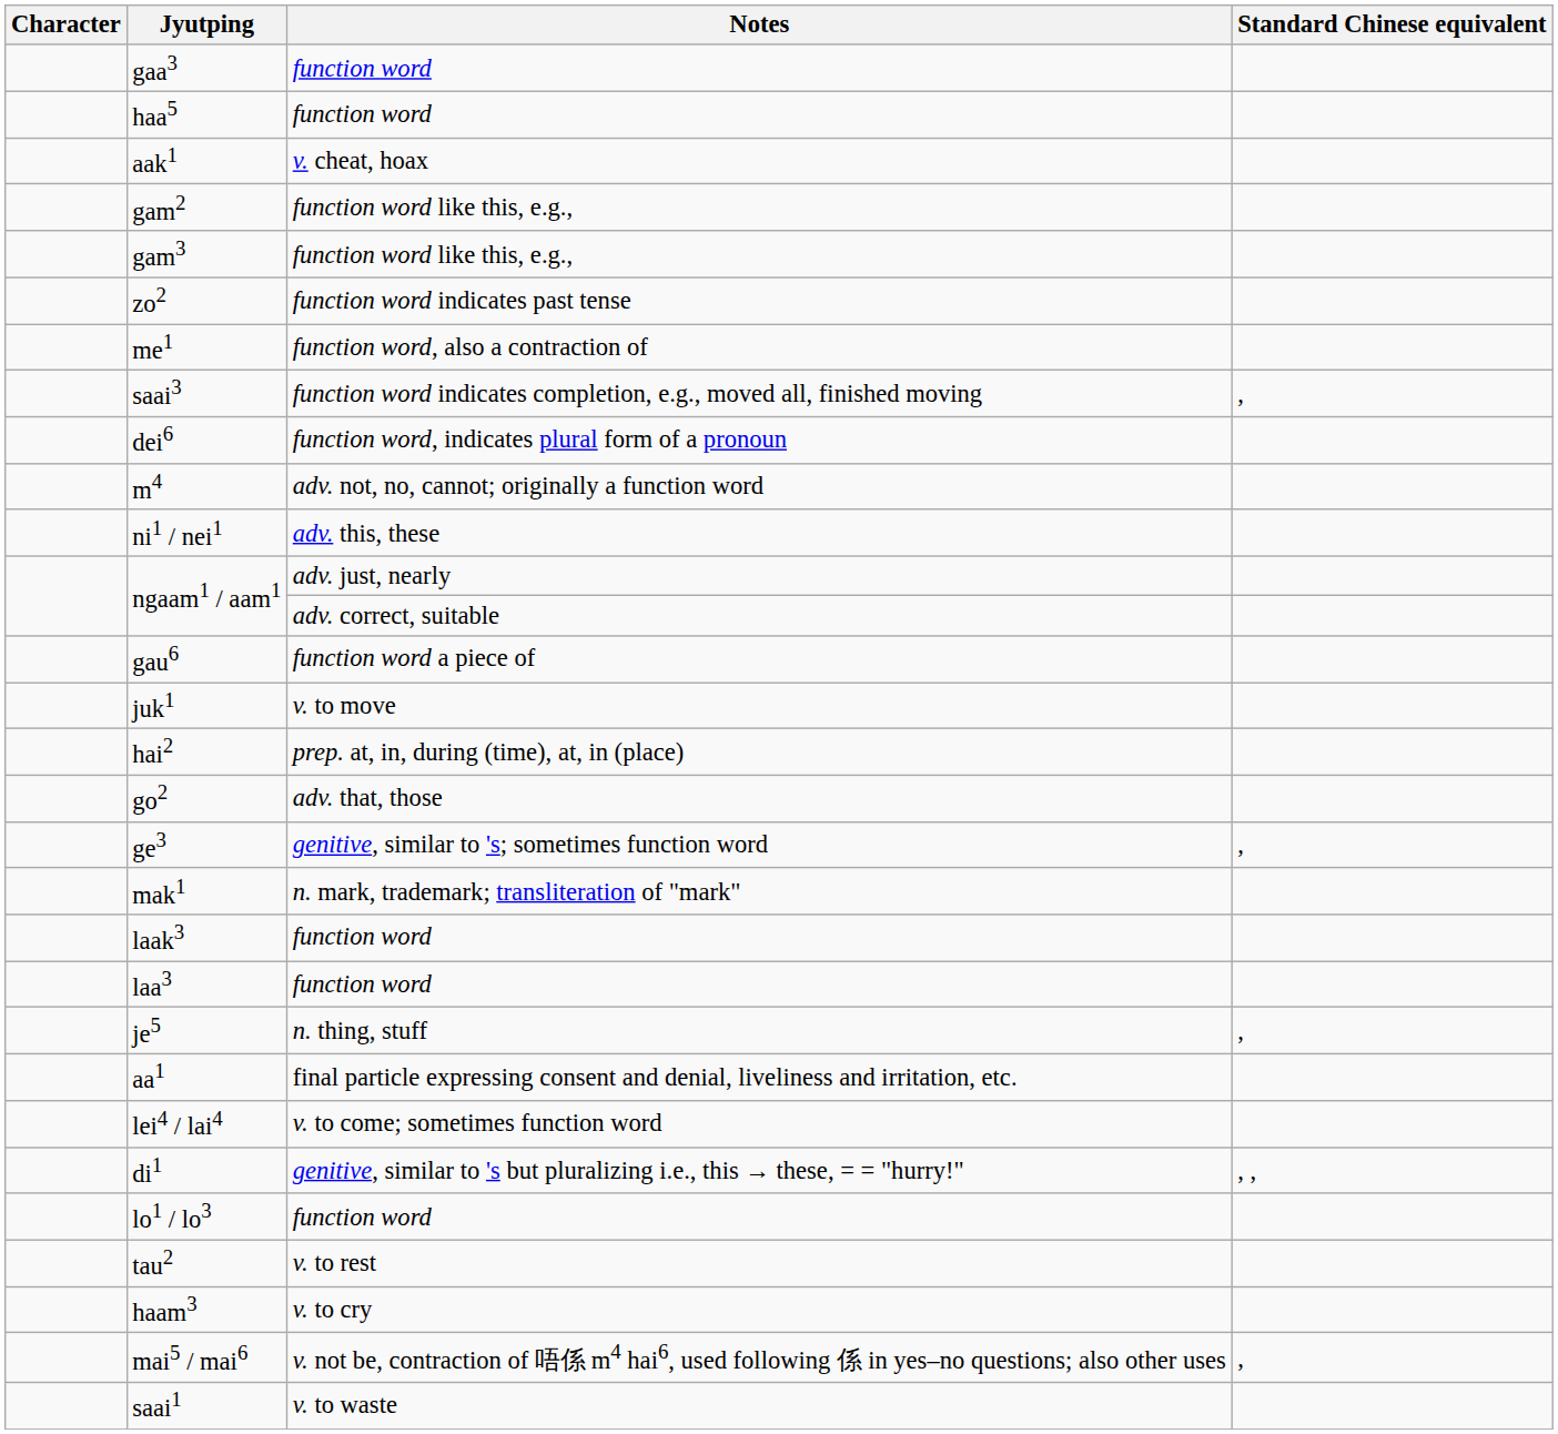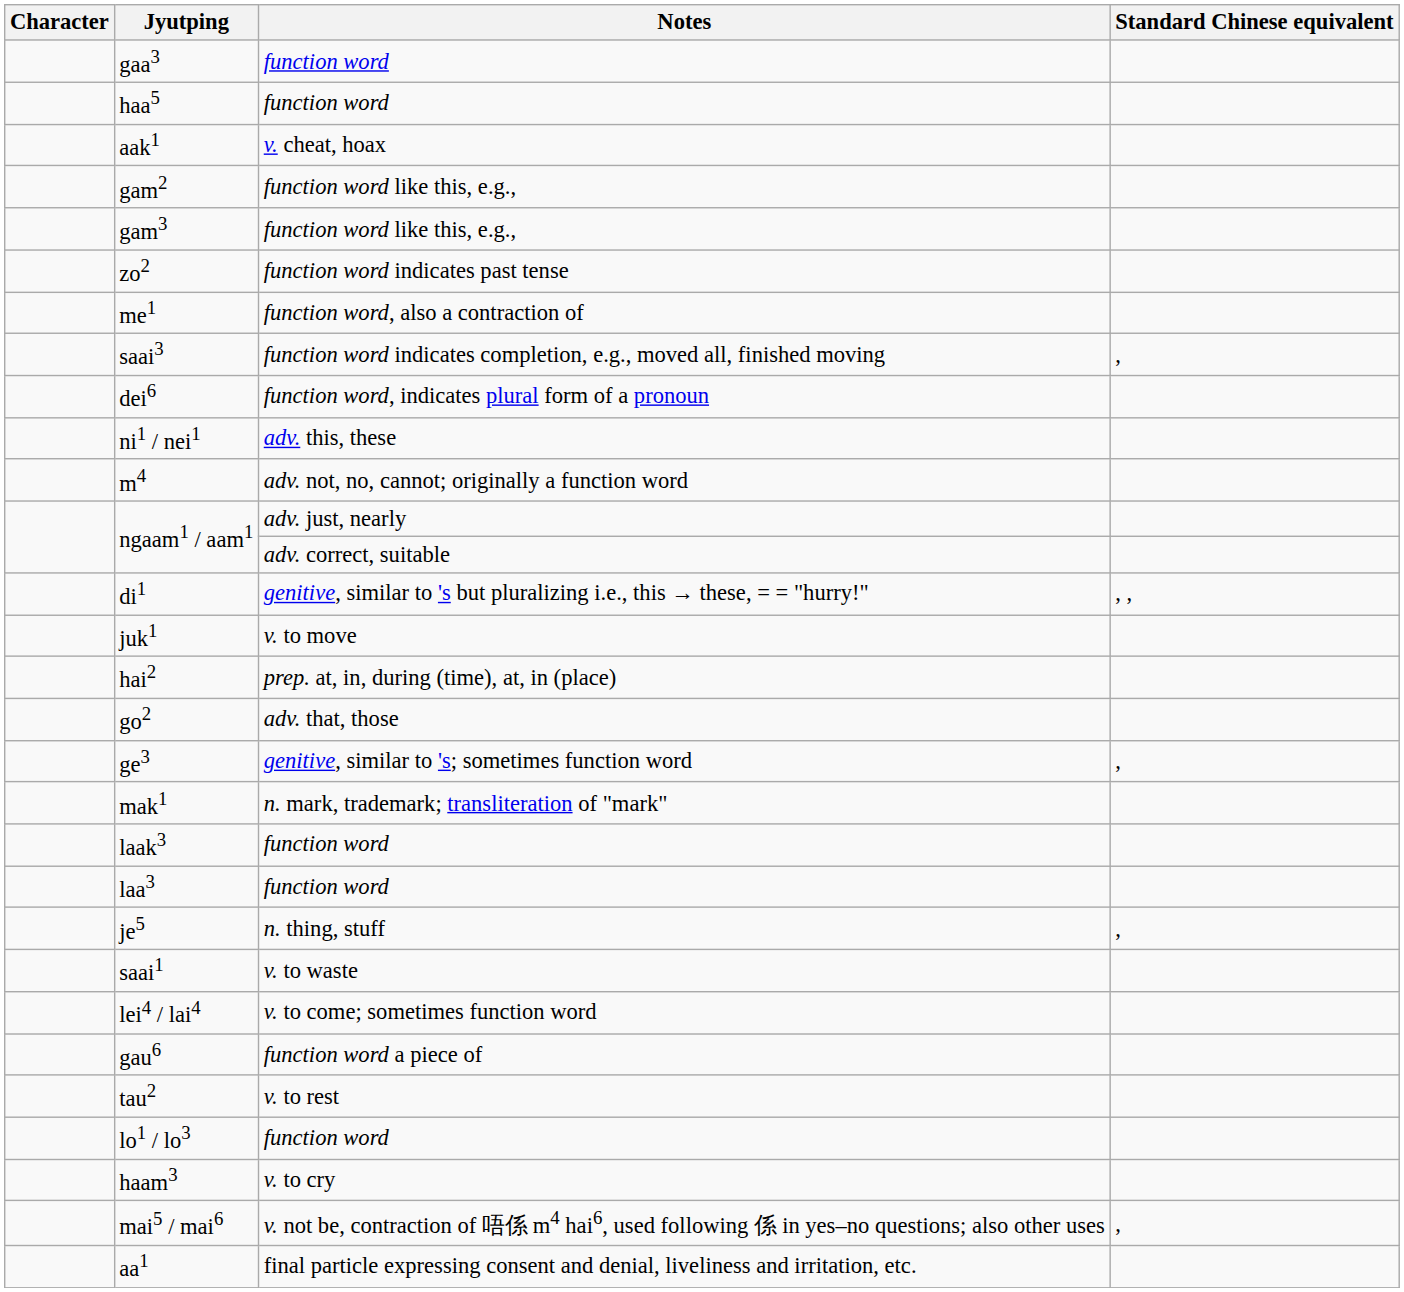 <table class="wikitable">
 <tr>
 <th>Character</th>
 <th>Jyutping</th>
 <th>Notes</th>
 <th>Standard Chinese equivalent</th>
 </tr>
 <tr>
 <td></td>
 <td>gaa<sup>3</sup></td>
 <td><em><a href='#'>function word</a></em></td>
 <td></td>
 </tr>
 <tr>
 <td></td>
 <td>haa<sup>5</sup></td>
 <td><em>function word</em></td>
 </tr>
 <tr>
 <td></td>
 <td>aak<sup>1</sup></td>
 <td><em><a href='#'>v.</a></em> cheat, hoax</td>
 <td></td>
 </tr>
 <tr>
 <td></td>
 <td>gam<sup>2</sup></td>
 <td><em>function word</em> like this, e.g., </td>
 <td></td>
 </tr>
 <tr>
 <td></td>
 <td>gam<sup>3</sup></td>
 <td><em>function word</em> like this, e.g., </td>
 <td></td>
 </tr>
 <tr>
 <td></td>
 <td>zo<sup>2</sup></td>
 <td><em>function word</em> indicates past tense</td>
 <td></td>
 </tr>
 <tr>
 <td></td>
 <td>me<sup>1</sup></td>
 <td><em>function word</em>, also a contraction of </td>
 <td></td>
 </tr>
 <tr>
 <td></td>
 <td>saai<sup>3</sup></td>
 <td><em>function word</em> indicates completion, e.g.,  moved all, finished moving</td>
 <td>, </td>
 </tr>
 <tr>
 <td></td>
 <td>dei<sup>6</sup></td>
 <td><em>function word</em>, indicates <a href='#'>plural</a> form of a <a href='#'>pronoun</a></td>
 <td></td>
 </tr>
 <tr>
 <td></td>
-<td>m<sup>4</sup></td>
-<td><em>adv.</em> not, no, cannot; originally a function word</td>
+<td>ni<sup>1</sup> / nei<sup>1</sup></td>
+<td><em><a href='#'>adv.</a></em> this, these</td>
 <td></td>
 </tr>
 <tr>
 <td></td>
-<td>ni<sup>1</sup> / nei<sup>1</sup></td>
-<td><em><a href='#'>adv.</a></em> this, these</td>
+<td>m<sup>4</sup></td>
+<td><em>adv.</em> not, no, cannot; originally a function word</td>
 <td></td>
 </tr>
 <tr>
 <td rowspan=2></td>
 <td rowspan=2>ngaam<sup>1</sup> / aam<sup>1</sup></td>
 <td><em>adv.</em> just, nearly</td>
 <td></td>
 </tr>
 <tr>
 <td><em>adv.</em> correct, suitable</td>
 <td></td>
 </tr>
 <tr>
 <td></td>
-<td>gau<sup>6</sup></td>
-<td><em>function word</em> a piece of</td>
-<td></td>
+<td>di<sup>1</sup></td>
+<td><em><a href='#'>genitive</a></em>, similar to <a href='#'>'s</a> but pluralizing i.e.,  this →  these,  =  = "hurry!"</td>
+<td>, , </td>
 </tr>
 <tr>
 <td></td>
 <td>juk<sup>1</sup></td>
 <td><em>v.</em> to move</td>
 <td></td>
 </tr>
 <tr>
 <td></td>
 <td>hai<sup>2</sup></td>
 <td><em>prep.</em> at, in, during (time), at, in (place)</td>
 <td></td>
 </tr>
 <tr>
 <td></td>
 <td>go<sup>2</sup></td>
 <td><em>adv.</em> that, those</td>
 <td></td>
 </tr>
 <tr>
 <td></td>
 <td>ge<sup>3</sup></td>
 <td><em><a href='#'>genitive</a></em>, similar to <a href='#'>'s</a>; sometimes function word</td>
 <td>, </td>
 </tr>
 <tr>
 <td></td>
 <td>mak<sup>1</sup></td>
 <td><em>n.</em> mark, trademark; <a href='#'>transliteration</a> of "mark"</td>
 <td></td>
 </tr>
 <tr>
 <td></td>
 <td>laak<sup>3</sup></td>
 <td><em>function word</em></td>
 <td></td>
 </tr>
 <tr>
 <td></td>
 <td>laa<sup>3</sup></td>
 <td><em>function word</em></td>
 <td></td>
 </tr>
 <tr>
 <td></td>
 <td>je<sup>5</sup></td>
 <td><em>n.</em> thing, stuff</td>
 <td>, </td>
 </tr>
 <tr>
 <td></td>
-<td>aa<sup>1</sup></td>
-<td>final particle expressing consent and denial, liveliness and irritation, etc.</td>
+<td>saai<sup>1</sup></td>
+<td><em>v.</em> to waste</td>
 <td></td>
 </tr>
 <tr>
 <td></td>
 <td>lei<sup>4</sup> / lai<sup>4</sup></td>
 <td><em>v.</em> to come; sometimes function word</td>
 <td></td>
 </tr>
 <tr>
 <td></td>
-<td>di<sup>1</sup></td>
-<td><em><a href='#'>genitive</a></em>, similar to <a href='#'>'s</a> but pluralizing i.e.,  this →  these,  =  = "hurry!"</td>
-<td>, , </td>
-</tr>
-<tr>
-<td></td>
-<td>lo<sup>1</sup> / lo<sup>3</sup></td>
-<td><em>function word</em></td>
+<td>gau<sup>6</sup></td>
+<td><em>function word</em> a piece of</td>
 <td></td>
 </tr>
 <tr>
 <td></td>
 <td>tau<sup>2</sup></td>
 <td><em>v.</em> to rest</td>
+<td></td>
+</tr>
+<tr>
+<td></td>
+<td>lo<sup>1</sup> / lo<sup>3</sup></td>
+<td><em>function word</em></td>
 <td></td>
 </tr>
 <tr>
 <td></td>
 <td>haam<sup>3</sup></td>
 <td><em>v.</em> to cry</td>
 <td></td>
 </tr>
 <tr>
 <td></td>
 <td>mai<sup>5</sup> / mai<sup>6</sup></td>
 <td><em>v.</em> not be, contraction of 唔係 m<sup>4</sup> hai<sup>6</sup>, used following 係 in yes–no questions; also other uses</td>
 <td>, </td>
 </tr>
 <tr>
 <td></td>
-<td>saai<sup>1</sup></td>
-<td><em>v.</em> to waste</td>
+<td>aa<sup>1</sup></td>
+<td>final particle expressing consent and denial, liveliness and irritation, etc.</td>
 <td></td>
 </tr>
 </table>
